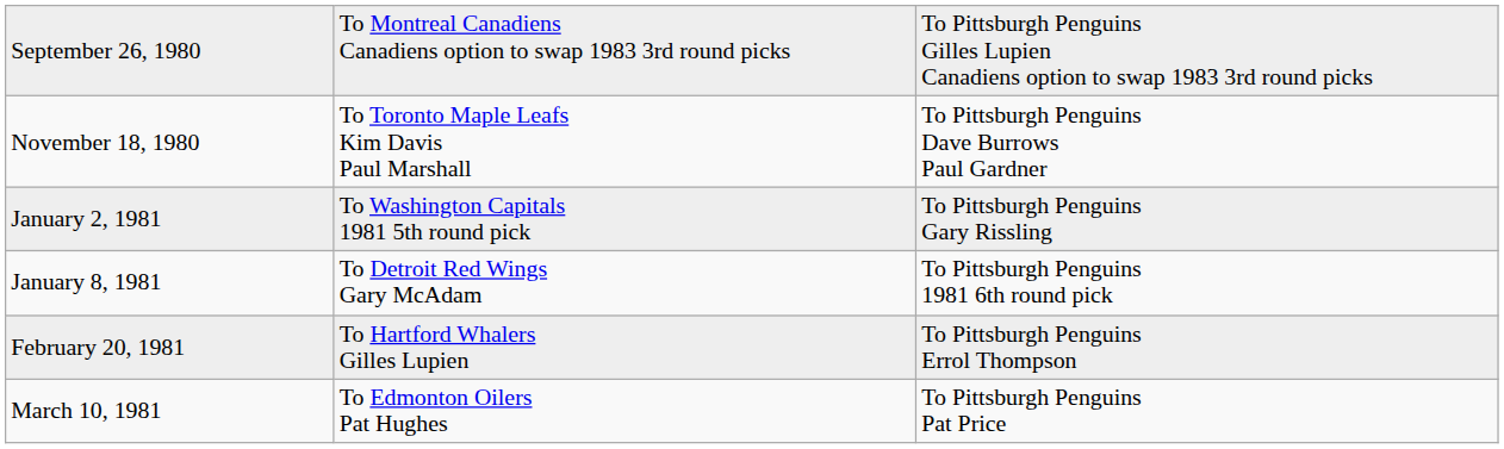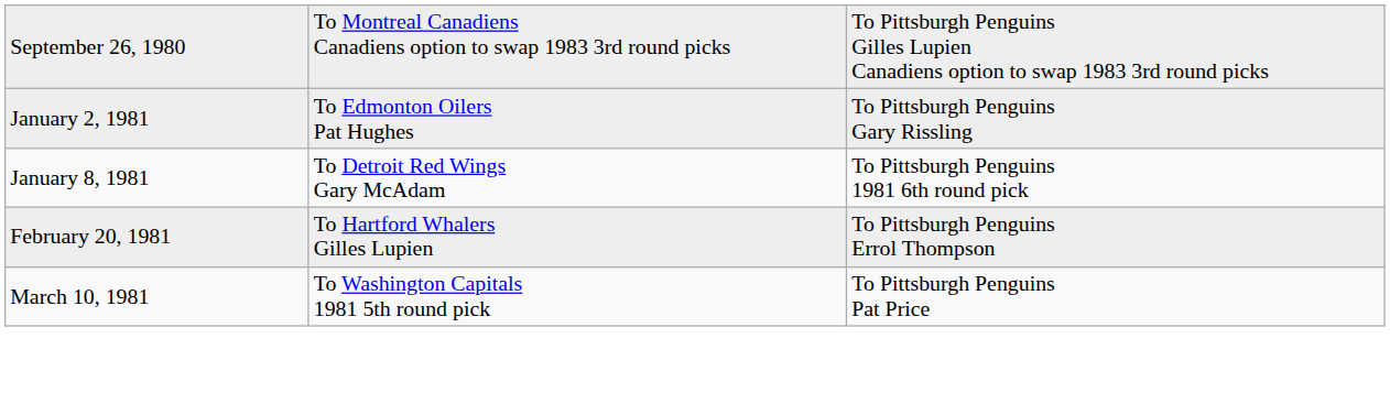 <table class="wikitable" style="border:1px solid #999999; width:80%;">
 <tr bgcolor="eeeeee">
 <td style="width:22%;">September 26, 1980</td>
 <td style="width:39%;" valign="top">To <a href='#'>Montreal Canadiens</a><br>Canadiens option to swap 1983 3rd round picks</td>
 <td style="width:39%;" valign="top">To Pittsburgh Penguins<br>Gilles Lupien<br>Canadiens option to swap 1983 3rd round picks</td>
 </tr>
-<tr>
-<td style="width:22%;">November 18, 1980</td>
-<td style="width:39%;" valign="top">To <a href='#'>Toronto Maple Leafs</a><br>Kim Davis<br>Paul Marshall</td>
-<td style="width:39%;" valign="top">To Pittsburgh Penguins<br>Dave Burrows<br>Paul Gardner</td>
-</tr>
 <tr bgcolor="eeeeee">
 <td style="width:22%;">January 2, 1981</td>
-<td style="width:39%;" valign="top">To <a href='#'>Washington Capitals</a><br>1981 5th round pick</td>
+<td style="width:39%;" valign="top">To <a href='#'>Edmonton Oilers</a><br>Pat Hughes</td>
 <td style="width:39%;" valign="top">To Pittsburgh Penguins<br>Gary Rissling</td>
 </tr>
 <tr>
 <td style="width:22%;">January 8, 1981</td>
 <td style="width:39%;" valign="top">To <a href='#'>Detroit Red Wings</a><br>Gary McAdam</td>
 <td style="width:39%;" valign="top">To Pittsburgh Penguins<br>1981 6th round pick</td>
 </tr>
 <tr bgcolor="eeeeee">
 <td style="width:22%;">February 20, 1981</td>
 <td style="width:39%;" valign="top">To <a href='#'>Hartford Whalers</a><br>Gilles Lupien</td>
 <td style="width:39%;" valign="top">To Pittsburgh Penguins<br>Errol Thompson</td>
 </tr>
 <tr>
 <td style="width:22%;">March 10, 1981</td>
-<td style="width:39%;" valign="top">To <a href='#'>Edmonton Oilers</a><br>Pat Hughes</td>
+<td style="width:39%;" valign="top">To <a href='#'>Washington Capitals</a><br>1981 5th round pick</td>
 <td style="width:39%;" valign="top">To Pittsburgh Penguins<br>Pat Price</td>
 </tr>
 </table>
